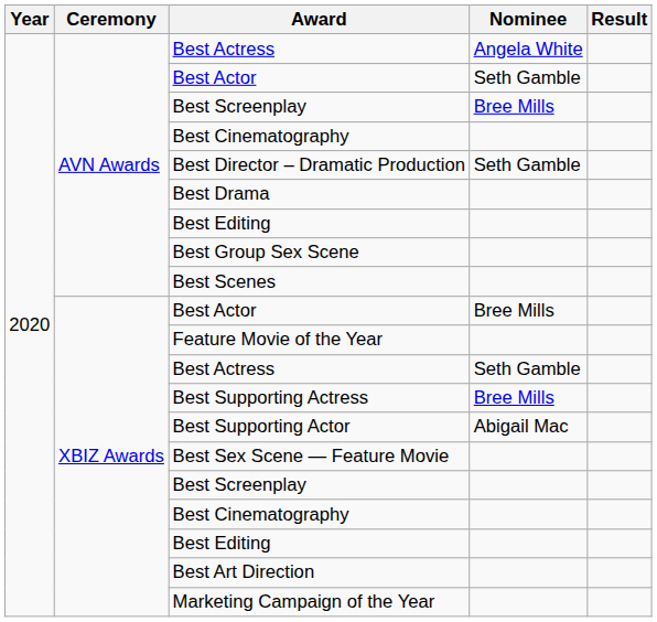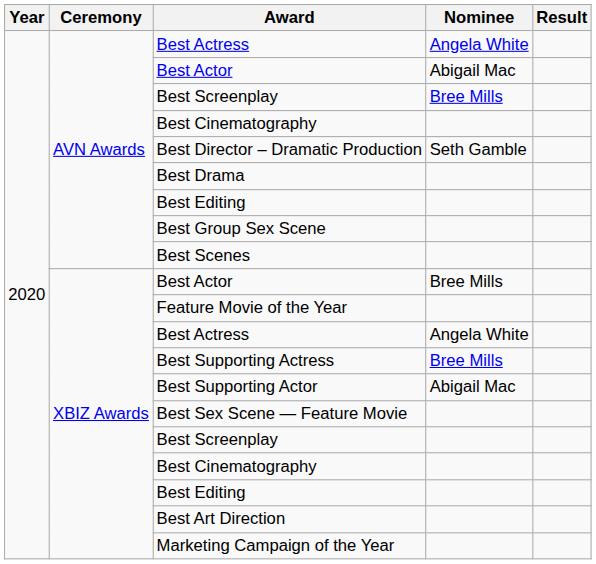 <table class="wikitable">
 <tr>
 <th>Year</th>
 <th>Ceremony</th>
 <th>Award</th>
 <th>Nominee</th>
 <th>Result</th>
 </tr>
 <tr>
 <td rowspan="20">2020</td>
 <td rowspan="9"><a href='#'>AVN Awards</a></td>
 <td><a href='#'>Best Actress</a></td>
 <td><a href='#'>Angela White</a></td>
 <td></td>
 </tr>
 <tr>
 <td><a href='#'>Best Actor</a></td>
-<td>Seth Gamble</td>
+<td>Abigail Mac</td>
 <td></td>
 </tr>
 <tr>
 <td>Best Screenplay</td>
 <td><a href='#'>Bree Mills</a></td>
 <td></td>
 </tr>
 <tr>
 <td>Best Cinematography</td>
 <td></td>
 <td></td>
 </tr>
 <tr>
 <td>Best Director – Dramatic Production</td>
 <td>Seth Gamble</td>
 <td></td>
 </tr>
 <tr>
 <td>Best Drama</td>
 <td></td>
 <td></td>
 </tr>
 <tr>
 <td>Best Editing</td>
 <td></td>
 <td></td>
 </tr>
 <tr>
 <td>Best Group Sex Scene</td>
 <td></td>
 <td></td>
 </tr>
 <tr>
 <td>Best Scenes</td>
 <td></td>
 <td></td>
 </tr>
 <tr>
 <td rowspan="11"><a href='#'>XBIZ Awards</a></td>
 <td>Best Actor</td>
 <td>Bree Mills</td>
 <td></td>
 </tr>
 <tr>
 <td>Feature Movie of the Year</td>
 <td></td>
 <td></td>
 </tr>
 <tr>
 <td>Best Actress</td>
-<td>Seth Gamble</td>
+<td>Angela White</td>
 <td></td>
 </tr>
 <tr>
 <td>Best Supporting Actress</td>
 <td><a href='#'>Bree Mills</a></td>
 <td></td>
 </tr>
 <tr>
 <td>Best Supporting Actor</td>
 <td>Abigail Mac</td>
 <td></td>
 </tr>
 <tr>
 <td>Best Sex Scene — Feature Movie</td>
 <td></td>
 <td></td>
 </tr>
 <tr>
 <td>Best Screenplay</td>
 <td></td>
 <td></td>
 </tr>
 <tr>
 <td>Best Cinematography</td>
 <td></td>
 <td></td>
 </tr>
 <tr>
 <td>Best Editing</td>
 <td></td>
 <td></td>
 </tr>
 <tr>
 <td>Best Art Direction</td>
 <td></td>
 <td></td>
 </tr>
 <tr>
 <td>Marketing Campaign of the Year</td>
 <td></td>
 <td></td>
 </tr>
 </table>
